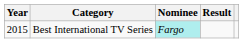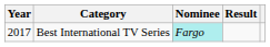 <table class="wikitable sortable">
 <tr>
 <th scope="col">Year</th>
 <th scope="col">Category</th>
 <th scope="col">Nominee</th>
 <th scope="col">Result</th>
 <th scope="col" class="unsortable"></th>
 </tr>
 <tr>
-<td>2015</td>
+<td>2017</td>
 <td scope="row">Best International TV Series</td>
 <td style="background: paleturquoise;"><em>Fargo</em></td>
 <td></td>
 <td style="text-align: center;"></td>
 </tr>
 </table>
